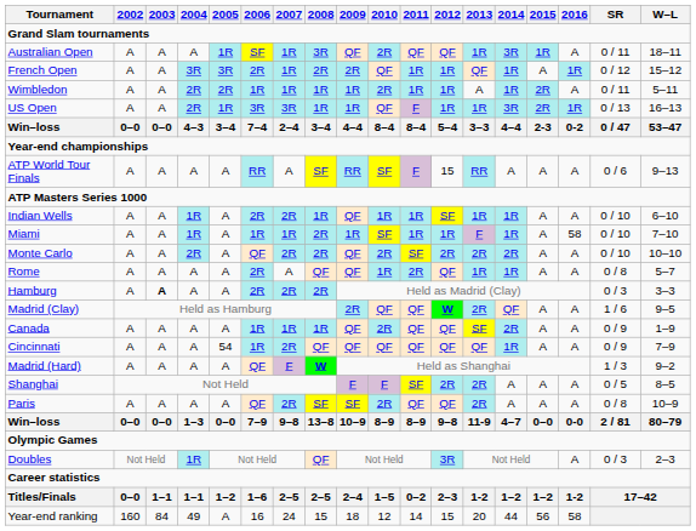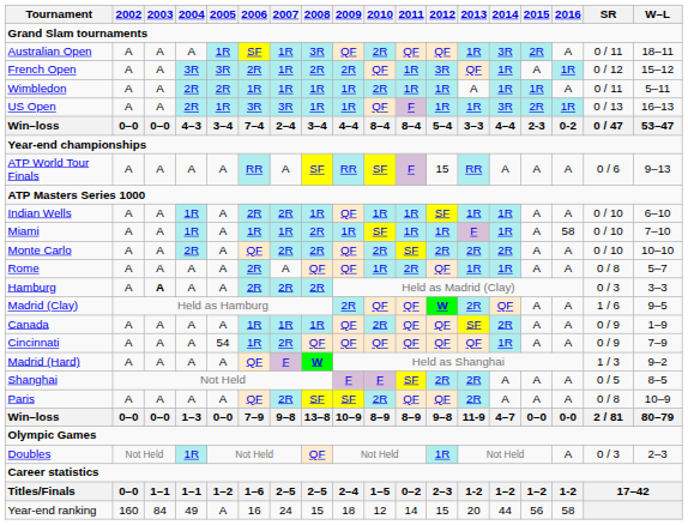 <table class=wikitable style=text-align:center>
 <tr>
 <th width=140>Tournament</th>
 <th width=35><a href='#'>2002</a></th>
 <th width=35><a href='#'>2003</a></th>
 <th width=35><a href='#'>2004</a></th>
 <th width=35><a href='#'>2005</a></th>
 <th width=35><a href='#'>2006</a></th>
 <th width=35><a href='#'>2007</a></th>
 <th width=35><a href='#'>2008</a></th>
 <th width=35><a href='#'>2009</a></th>
 <th width=35><a href='#'>2010</a></th>
 <th width=35><a href='#'>2011</a></th>
 <th width=35><a href='#'>2012</a></th>
 <th width=35><a href='#'>2013</a></th>
 <th width=35><a href='#'>2014</a></th>
 <th><a href='#'>2015</a></th>
 <th><a href='#'>2016</a></th>
 <th width=60>SR</th>
 <th width=60>W–L</th>
 </tr>
 <tr>
 <td colspan=30 align=left><strong>Grand Slam tournaments</strong></td>
 </tr>
 <tr>
 <td align=left><a href='#'>Australian Open</a></td>
 <td>A</td>
 <td>A</td>
 <td>A</td>
 <td bgcolor=afeeee><a href='#'>1R</a></td>
 <td bgcolor=yellow><a href='#'>SF</a></td>
 <td bgcolor=afeeee><a href='#'>1R</a></td>
 <td bgcolor=afeeee><a href='#'>3R</a></td>
 <td bgcolor=ffebcd><a href='#'>QF</a></td>
 <td bgcolor=afeeee><a href='#'>2R</a></td>
 <td bgcolor=ffebcd><a href='#'>QF</a></td>
 <td bgcolor=ffebcd><a href='#'>QF</a></td>
 <td bgcolor=afeeee><a href='#'>1R</a></td>
 <td bgcolor=afeeee><a href='#'>3R</a></td>
-<td bgcolor=afeeee><a href='#'>1R</a></td>
+<td bgcolor=afeeee><a href='#'>2R</a></td>
 <td>A</td>
 <td>0 / 11</td>
 <td>18–11</td>
 </tr>
 <tr>
 <td align=left><a href='#'>French Open</a></td>
 <td>A</td>
 <td>A</td>
 <td bgcolor=afeeee><a href='#'>3R</a></td>
 <td bgcolor=afeeee><a href='#'>3R</a></td>
 <td bgcolor=afeeee><a href='#'>2R</a></td>
 <td bgcolor=afeeee><a href='#'>1R</a></td>
 <td bgcolor=afeeee><a href='#'>2R</a></td>
 <td bgcolor=afeeee><a href='#'>2R</a></td>
 <td bgcolor=ffebcd><a href='#'>QF</a></td>
 <td bgcolor=afeeee><a href='#'>1R</a></td>
-<td bgcolor=afeeee><a href='#'>1R</a></td>
+<td bgcolor=afeeee><a href='#'>3R</a></td>
 <td bgcolor=ffebcd><a href='#'>QF</a></td>
 <td bgcolor=afeeee><a href='#'>1R</a></td>
 <td>A</td>
 <td bgcolor=afeeee><a href='#'>1R</a></td>
 <td>0 / 12</td>
 <td>15–12</td>
 </tr>
 <tr>
 <td align=left><a href='#'>Wimbledon</a></td>
 <td>A</td>
 <td>A</td>
 <td bgcolor=afeeee><a href='#'>2R</a></td>
 <td bgcolor=afeeee><a href='#'>2R</a></td>
 <td bgcolor=afeeee><a href='#'>1R</a></td>
 <td bgcolor=afeeee><a href='#'>1R</a></td>
 <td bgcolor=afeeee><a href='#'>1R</a></td>
 <td bgcolor=afeeee><a href='#'>1R</a></td>
 <td bgcolor=afeeee><a href='#'>2R</a></td>
 <td bgcolor=afeeee><a href='#'>1R</a></td>
 <td bgcolor=afeeee><a href='#'>1R</a></td>
 <td>A</td>
 <td bgcolor=afeeee><a href='#'>1R</a></td>
-<td bgcolor=afeeee><a href='#'>2R</a></td>
+<td bgcolor=afeeee><a href='#'>1R</a></td>
 <td>A</td>
 <td>0 / 11</td>
 <td>5–11</td>
 </tr>
 <tr>
 <td align=left><a href='#'>US Open</a></td>
 <td>A</td>
 <td>A</td>
 <td bgcolor=afeeee><a href='#'>2R</a></td>
 <td bgcolor=afeeee><a href='#'>1R</a></td>
 <td bgcolor=afeeee><a href='#'>3R</a></td>
 <td bgcolor=afeeee><a href='#'>3R</a></td>
 <td bgcolor=afeeee><a href='#'>1R</a></td>
 <td bgcolor=afeeee><a href='#'>1R</a></td>
 <td bgcolor=ffebcd><a href='#'>QF</a></td>
 <td bgcolor=thistle><a href='#'>F</a></td>
 <td bgcolor=afeeee><a href='#'>1R</a></td>
 <td bgcolor=afeeee><a href='#'>1R</a></td>
 <td bgcolor=afeeee><a href='#'>3R</a></td>
 <td bgcolor=afeeee><a href='#'>2R</a></td>
 <td bgcolor=afeeee><a href='#'>1R</a></td>
 <td>0 / 13</td>
 <td>16–13</td>
 </tr>
 <tr>
 <th style=text-align:left>Win–loss</th>
 <th>0–0</th>
 <th>0–0</th>
 <th>4–3</th>
 <th>3–4</th>
 <th>7–4</th>
 <th>2–4</th>
 <th>3–4</th>
 <th>4–4</th>
 <th>8–4</th>
 <th>8–4</th>
 <th>5–4</th>
 <th>3–3</th>
 <th>4–4</th>
 <th>2-3</th>
 <th>0-2</th>
 <th>0 / 47</th>
 <th>53–47</th>
 </tr>
 <tr>
 <td colspan=30 align=left><strong>Year-end championships</strong></td>
 </tr>
 <tr>
 <td align=left><a href='#'>ATP World Tour Finals</a></td>
 <td>A</td>
 <td>A</td>
 <td>A</td>
 <td>A</td>
 <td bgcolor=afeeee><a href='#'>RR</a></td>
 <td>A</td>
 <td bgcolor=yellow><a href='#'>SF</a></td>
 <td bgcolor=afeeee><a href='#'>RR</a></td>
 <td bgcolor=yellow><a href='#'>SF</a></td>
 <td bgcolor=thistle><a href='#'>F</a></td>
 <td>15</td>
 <td bgcolor=afeeee><a href='#'>RR</a></td>
 <td>A</td>
 <td>A</td>
 <td>A</td>
 <td>0 / 6</td>
 <td>9–13</td>
 </tr>
 <tr>
 <td colspan=30 align=left><strong>ATP Masters Series 1000</strong></td>
 </tr>
 <tr>
 <td align=left><a href='#'>Indian Wells</a></td>
 <td>A</td>
 <td>A</td>
 <td bgcolor=afeeee><a href='#'>1R</a></td>
 <td>A</td>
 <td bgcolor=afeeee><a href='#'>2R</a></td>
 <td bgcolor=afeeee><a href='#'>2R</a></td>
 <td bgcolor=afeeee><a href='#'>1R</a></td>
 <td bgcolor=ffebcd><a href='#'>QF</a></td>
 <td bgcolor=afeeee><a href='#'>1R</a></td>
 <td bgcolor=afeeee><a href='#'>1R</a></td>
 <td bgcolor=yellow><a href='#'>SF</a></td>
 <td bgcolor=afeeee><a href='#'>1R</a></td>
 <td bgcolor=afeeee><a href='#'>1R</a></td>
 <td>A</td>
 <td>A</td>
 <td>0 / 10</td>
 <td>6–10</td>
 </tr>
 <tr>
 <td align=left><a href='#'>Miami</a></td>
 <td>A</td>
 <td>A</td>
 <td bgcolor=afeeee><a href='#'>1R</a></td>
 <td>A</td>
 <td bgcolor=afeeee><a href='#'>1R</a></td>
 <td bgcolor=afeeee><a href='#'>1R</a></td>
 <td bgcolor=afeeee><a href='#'>2R</a></td>
 <td bgcolor=afeeee><a href='#'>1R</a></td>
 <td bgcolor=yellow><a href='#'>SF</a></td>
 <td bgcolor=afeeee><a href='#'>1R</a></td>
 <td bgcolor=afeeee><a href='#'>1R</a></td>
 <td bgcolor=thistle><a href='#'>F</a></td>
 <td bgcolor=afeeee><a href='#'>1R</a></td>
 <td>A</td>
 <td>58</td>
 <td>0 / 10</td>
 <td>7–10</td>
 </tr>
 <tr>
 <td align=left><a href='#'>Monte Carlo</a></td>
 <td>A</td>
 <td>A</td>
 <td bgcolor=afeeee><a href='#'>2R</a></td>
 <td>A</td>
 <td bgcolor=ffebcd><a href='#'>QF</a></td>
 <td bgcolor=afeeee><a href='#'>2R</a></td>
 <td bgcolor=afeeee><a href='#'>2R</a></td>
 <td bgcolor=ffebcd><a href='#'>QF</a></td>
 <td bgcolor=afeeee><a href='#'>2R</a></td>
 <td bgcolor=yellow><a href='#'>SF</a></td>
 <td bgcolor=afeeee><a href='#'>2R</a></td>
 <td bgcolor=afeeee><a href='#'>2R</a></td>
 <td bgcolor=afeeee><a href='#'>2R</a></td>
 <td>A</td>
 <td>A</td>
 <td>0 / 10</td>
 <td>10–10</td>
 </tr>
 <tr>
 <td align=left><a href='#'>Rome</a></td>
 <td>A</td>
 <td>A</td>
 <td>A</td>
 <td>A</td>
 <td bgcolor=afeeee><a href='#'>2R</a></td>
 <td>A</td>
 <td bgcolor=ffebcd><a href='#'>QF</a></td>
 <td bgcolor=ffebcd><a href='#'>QF</a></td>
 <td bgcolor=afeeee><a href='#'>1R</a></td>
 <td bgcolor=afeeee><a href='#'>2R</a></td>
 <td bgcolor=ffebcd><a href='#'>QF</a></td>
 <td bgcolor=afeeee><a href='#'>1R</a></td>
 <td bgcolor=afeeee><a href='#'>1R</a></td>
 <td>A</td>
 <td>A</td>
 <td>0 / 8</td>
 <td>5–7</td>
 </tr>
 <tr>
 <td align=left><a href='#'>Hamburg</a></td>
 <td>A</td>
 <td><strong>A</strong></td>
 <td>A</td>
 <td>A</td>
 <td bgcolor=afeeee><a href='#'>2R</a></td>
 <td bgcolor=afeeee><a href='#'>2R</a></td>
 <td bgcolor=afeeee><a href='#'>2R</a></td>
 <td colspan=8 style=color:#767676>Held as Madrid (Clay)</td>
 <td>0 / 3</td>
 <td>3–3</td>
 </tr>
 <tr>
 <td align=left><a href='#'>Madrid (Clay)</a></td>
 <td colspan=7 style=color:#767676>Held as Hamburg</td>
 <td bgcolor=afeeee><a href='#'>2R</a></td>
 <td bgcolor=ffebcd><a href='#'>QF</a></td>
 <td bgcolor=ffebcd><a href='#'>QF</a></td>
 <td bgcolor=lime><a href='#'><strong>W</strong></a></td>
 <td bgcolor=afeeee><a href='#'>2R</a></td>
 <td bgcolor=ffebcd><a href='#'>QF</a></td>
 <td>A</td>
 <td>A</td>
 <td>1 / 6</td>
 <td>9–5</td>
 </tr>
 <tr>
 <td align=left><a href='#'>Canada</a></td>
 <td>A</td>
 <td>A</td>
 <td>A</td>
 <td>A</td>
 <td bgcolor=afeeee><a href='#'>1R</a></td>
 <td bgcolor=afeeee><a href='#'>1R</a></td>
 <td bgcolor=afeeee><a href='#'>1R</a></td>
 <td bgcolor=ffebcd><a href='#'>QF</a></td>
 <td bgcolor=afeeee><a href='#'>2R</a></td>
 <td bgcolor=ffebcd><a href='#'>QF</a></td>
 <td bgcolor=ffebcd><a href='#'>QF</a></td>
 <td bgcolor=yellow><a href='#'>SF</a></td>
 <td bgcolor=afeeee><a href='#'>2R</a></td>
 <td>A</td>
 <td>A</td>
 <td>0 / 9</td>
 <td>1–9</td>
 </tr>
 <tr>
 <td align=left><a href='#'>Cincinnati</a></td>
 <td>A</td>
 <td>A</td>
 <td>A</td>
 <td>54</td>
 <td bgcolor=afeeee><a href='#'>1R</a></td>
 <td bgcolor=afeeee><a href='#'>2R</a></td>
 <td bgcolor=ffebcd><a href='#'>QF</a></td>
 <td bgcolor=ffebcd><a href='#'>QF</a></td>
 <td bgcolor=ffebcd><a href='#'>QF</a></td>
 <td bgcolor=ffebcd><a href='#'>QF</a></td>
 <td bgcolor=ffebcd><a href='#'>QF</a></td>
 <td bgcolor=ffebcd><a href='#'>QF</a></td>
 <td bgcolor=afeeee><a href='#'>1R</a></td>
 <td>A</td>
 <td>A</td>
 <td>0 / 9</td>
 <td>7–9</td>
 </tr>
 <tr>
 <td align=left><a href='#'>Madrid (Hard)</a></td>
 <td>A</td>
 <td>A</td>
 <td>A</td>
 <td>A</td>
 <td bgcolor=ffebcd><a href='#'>QF</a></td>
 <td bgcolor=thistle><a href='#'>F</a></td>
 <td bgcolor=lime><a href='#'><strong>W</strong></a></td>
 <td colspan=8 style=color:#767676>Held as Shanghai</td>
 <td>1 / 3</td>
 <td>9–2</td>
 </tr>
 <tr>
 <td align=left><a href='#'>Shanghai</a></td>
 <td colspan=7 style=color:#767676>Not Held</td>
 <td bgcolor=thistle><a href='#'>F</a></td>
 <td bgcolor=thistle><a href='#'>F</a></td>
 <td bgcolor=yellow><a href='#'>SF</a></td>
 <td bgcolor=afeeee><a href='#'>2R</a></td>
 <td bgcolor=afeeee><a href='#'>2R</a></td>
 <td>A</td>
 <td>A</td>
 <td>A</td>
 <td>0 / 5</td>
 <td>8–5</td>
 </tr>
 <tr>
 <td align=left><a href='#'>Paris</a></td>
 <td>A</td>
 <td>A</td>
 <td>A</td>
 <td>A</td>
 <td bgcolor=ffebcd><a href='#'>QF</a></td>
 <td bgcolor=afeeee><a href='#'>2R</a></td>
 <td bgcolor=yellow><a href='#'>SF</a></td>
 <td bgcolor=yellow><a href='#'>SF</a></td>
 <td bgcolor=afeeee><a href='#'>2R</a></td>
 <td bgcolor=ffebcd><a href='#'>QF</a></td>
 <td bgcolor=ffebcd><a href='#'>QF</a></td>
 <td bgcolor=afeeee><a href='#'>2R</a></td>
 <td>A</td>
 <td>A</td>
 <td>A</td>
 <td>0 / 8</td>
 <td>10–9</td>
 </tr>
 <tr>
 <th style=text-align:left>Win–loss</th>
 <th>0–0</th>
 <th>0–0</th>
 <th>1–3</th>
 <th>0–0</th>
 <th>7–9</th>
 <th>9–8</th>
 <th>13–8</th>
 <th>10–9</th>
 <th>8–9</th>
 <th>8–9</th>
 <th>9–8</th>
 <th>11-9</th>
 <th>4–7</th>
 <th>0–0</th>
 <th>0-0</th>
 <th>2 / 81</th>
 <th>80–79</th>
 </tr>
 <tr>
 <td colspan=30 align=left><strong>Olympic Games</strong></td>
 </tr>
 <tr>
 <td align=left><a href='#'>Doubles</a></td>
 <td colspan=2 style=color:#767676><small>Not Held</small></td>
 <td bgcolor=afeeee><a href='#'>1R</a></td>
 <td colspan=3 style=color:#767676><small>Not Held</small></td>
 <td bgcolor=ffebcd><a href='#'>QF</a></td>
 <td colspan=3 style=color:#767676><small>Not Held</small></td>
-<td bgcolor=afeeee><a href='#'>3R</a></td>
+<td bgcolor=afeeee><a href='#'>1R</a></td>
 <td colspan=3 style=color:#767676><small>Not Held</small></td>
 <td>A</td>
 <td>0 / 3</td>
 <td>2–3</td>
 </tr>
 <tr>
 <td colspan=30 align=left><strong>Career statistics</strong></td>
 </tr>
 <tr>
 <th style=text-align:left>Titles/Finals</th>
 <th>0–0</th>
 <th>1–1</th>
 <th>1–1</th>
 <th>1–2</th>
 <th>1–6</th>
 <th>2–5</th>
 <th>2–5</th>
 <th>2–4</th>
 <th>1–5</th>
 <th>0–2</th>
 <th>2–3</th>
 <th>1-2</th>
 <th>1–2</th>
 <th>1–2</th>
 <th>1-2</th>
 <th colspan=2>17–42</th>
 </tr>
 <tr>
 <td align=left>Year-end ranking</td>
 <td>160</td>
 <td>84</td>
 <td>49</td>
 <td>A</td>
 <td>16</td>
 <td>24</td>
 <td>15</td>
 <td>18</td>
 <td>12</td>
 <td>14</td>
 <td>15</td>
 <td>20</td>
 <td>44</td>
 <td>56</td>
 <td>58</td>
 <th colspan=2></th>
 </tr>
 </table>
